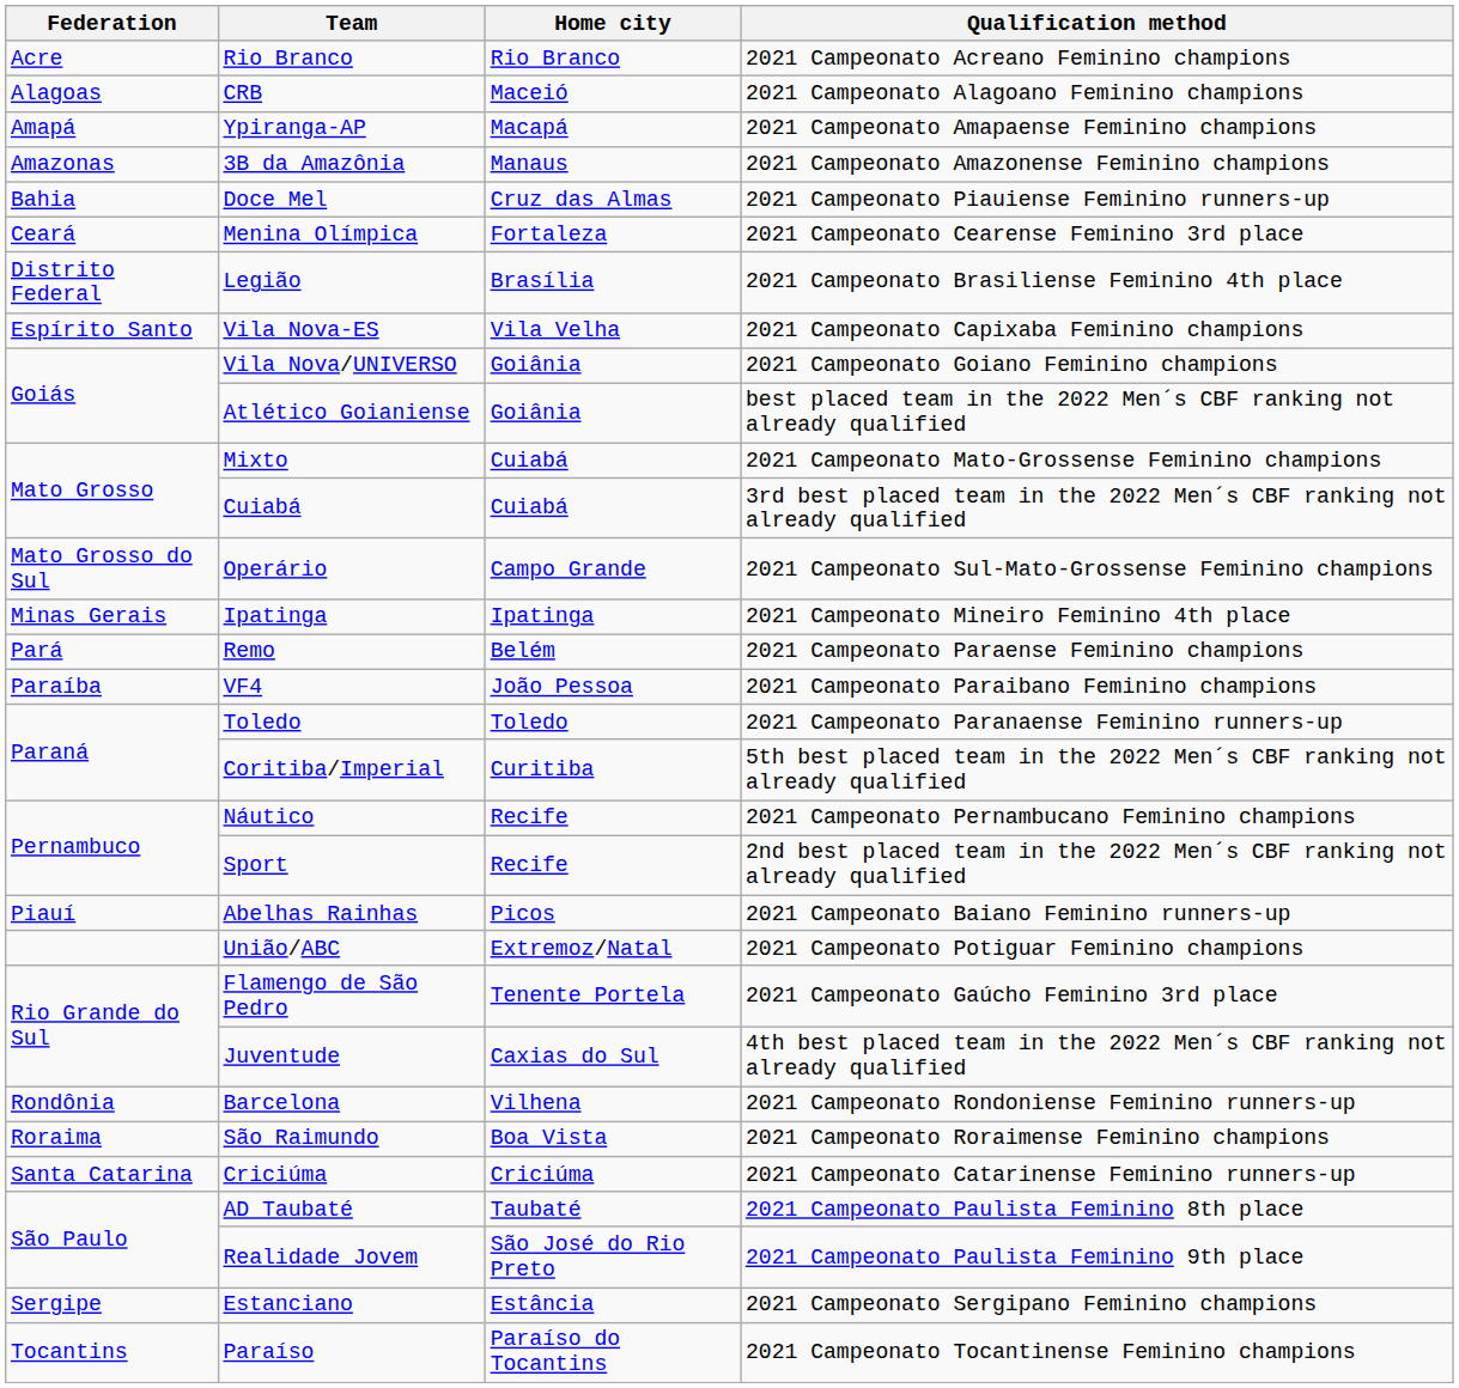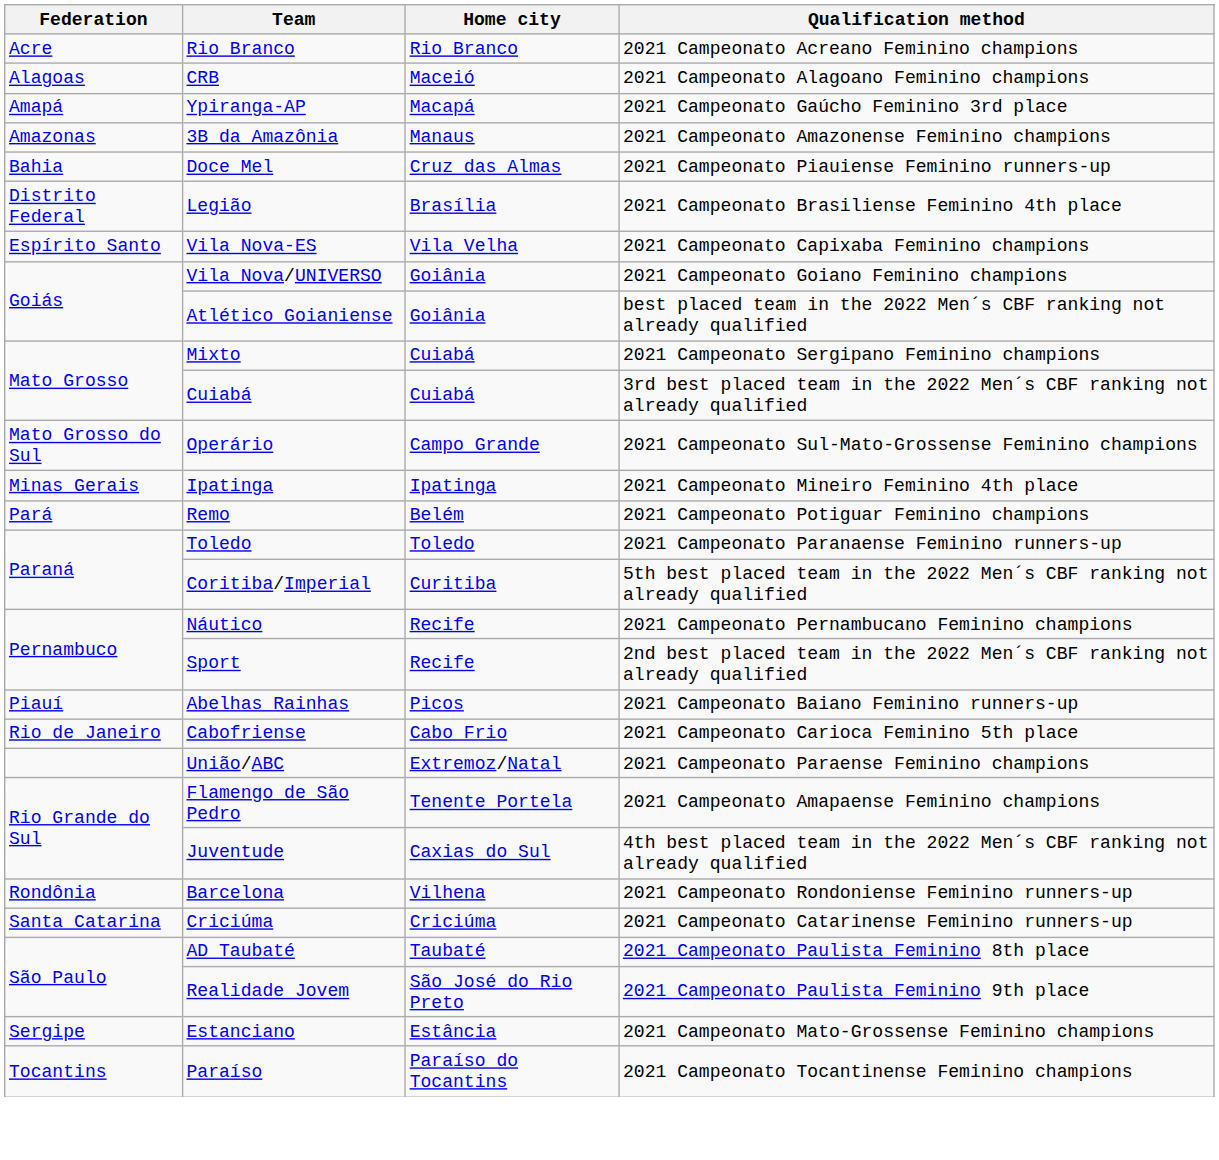 <table class="wikitable sortable">
 <tr>
 <th class="unsortable">Federation</th>
 <th>Team</th>
 <th>Home city</th>
 <th class="unsortable">Qualification method</th>
 </tr>
 <tr>
 <td> <a href='#'>Acre</a></td>
 <td><a href='#'>Rio Branco</a></td>
 <td><a href='#'>Rio Branco</a></td>
 <td>2021 Campeonato Acreano Feminino champions</td>
 </tr>
 <tr>
 <td> <a href='#'>Alagoas</a></td>
 <td><a href='#'>CRB</a></td>
 <td><a href='#'>Maceió</a></td>
 <td>2021 Campeonato Alagoano Feminino champions</td>
 </tr>
 <tr>
 <td> <a href='#'>Amapá</a></td>
 <td><a href='#'>Ypiranga-AP</a></td>
 <td><a href='#'>Macapá</a></td>
-<td>2021 Campeonato Amapaense Feminino champions</td>
+<td>2021 Campeonato Gaúcho Feminino 3rd place</td>
 </tr>
 <tr>
 <td> <a href='#'>Amazonas</a></td>
 <td><a href='#'>3B da Amazônia</a></td>
 <td><a href='#'>Manaus</a></td>
 <td>2021 Campeonato Amazonense Feminino champions</td>
 </tr>
 <tr>
 <td> <a href='#'>Bahia</a></td>
 <td><a href='#'>Doce Mel</a></td>
 <td><a href='#'>Cruz das Almas</a></td>
 <td>2021 Campeonato Piauiense Feminino runners-up</td>
-</tr>
-<tr>
-<td> <a href='#'>Ceará</a></td>
-<td><a href='#'>Menina Olímpica</a></td>
-<td><a href='#'>Fortaleza</a></td>
-<td>2021 Campeonato Cearense Feminino 3rd place</td>
 </tr>
 <tr>
 <td> <a href='#'>Distrito Federal</a></td>
 <td><a href='#'>Legião</a></td>
 <td><a href='#'>Brasília</a></td>
 <td>2021 Campeonato Brasiliense Feminino 4th place</td>
 </tr>
 <tr>
 <td> <a href='#'>Espírito Santo</a></td>
 <td><a href='#'>Vila Nova-ES</a></td>
 <td><a href='#'>Vila Velha</a></td>
 <td>2021 Campeonato Capixaba Feminino champions</td>
 </tr>
 <tr>
 <td rowspan=2> <a href='#'>Goiás</a></td>
 <td><a href='#'>Vila Nova</a>/<a href='#'>UNIVERSO</a></td>
 <td><a href='#'>Goiânia</a></td>
 <td>2021 Campeonato Goiano Feminino champions</td>
 </tr>
 <tr>
 <td><a href='#'>Atlético Goianiense</a></td>
 <td><a href='#'>Goiânia</a></td>
 <td>best placed team in the 2022 Men´s CBF ranking not already qualified</td>
 </tr>
 <tr>
 <td rowspan=2> <a href='#'>Mato Grosso</a></td>
 <td><a href='#'>Mixto</a></td>
 <td><a href='#'>Cuiabá</a></td>
-<td>2021 Campeonato Mato-Grossense Feminino champions</td>
+<td>2021 Campeonato Sergipano Feminino champions</td>
 </tr>
 <tr>
 <td><a href='#'>Cuiabá</a></td>
 <td><a href='#'>Cuiabá</a></td>
 <td>3rd best placed team in the 2022 Men´s CBF ranking not already qualified</td>
 </tr>
 <tr>
 <td> <a href='#'>Mato Grosso do Sul</a></td>
 <td><a href='#'>Operário</a></td>
 <td><a href='#'>Campo Grande</a></td>
 <td>2021 Campeonato Sul-Mato-Grossense Feminino champions</td>
 </tr>
 <tr>
 <td> <a href='#'>Minas Gerais</a></td>
 <td><a href='#'>Ipatinga</a></td>
 <td><a href='#'>Ipatinga</a></td>
 <td>2021 Campeonato Mineiro Feminino 4th place</td>
 </tr>
 <tr>
 <td> <a href='#'>Pará</a></td>
 <td><a href='#'>Remo</a></td>
 <td><a href='#'>Belém</a></td>
-<td>2021 Campeonato Paraense Feminino champions</td>
-</tr>
-<tr>
-<td> <a href='#'>Paraíba</a></td>
-<td><a href='#'>VF4</a></td>
-<td><a href='#'>João Pessoa</a></td>
-<td>2021 Campeonato Paraibano Feminino champions</td>
+<td>2021 Campeonato Potiguar Feminino champions</td>
 </tr>
 <tr>
 <td rowspan=2> <a href='#'>Paraná</a></td>
 <td><a href='#'>Toledo</a></td>
 <td><a href='#'>Toledo</a></td>
 <td>2021 Campeonato Paranaense Feminino runners-up</td>
 </tr>
 <tr>
 <td><a href='#'>Coritiba</a>/<a href='#'>Imperial</a></td>
 <td><a href='#'>Curitiba</a></td>
 <td>5th best placed team in the 2022 Men´s CBF ranking not already qualified</td>
 </tr>
 <tr>
 <td rowspan=2> <a href='#'>Pernambuco</a></td>
 <td><a href='#'>Náutico</a></td>
 <td><a href='#'>Recife</a></td>
 <td>2021 Campeonato Pernambucano Feminino champions</td>
 </tr>
 <tr>
 <td><a href='#'>Sport</a></td>
 <td><a href='#'>Recife</a></td>
 <td>2nd best placed team in the 2022 Men´s CBF ranking not already qualified</td>
 </tr>
 <tr>
 <td> <a href='#'>Piauí</a></td>
 <td><a href='#'>Abelhas Rainhas</a></td>
 <td><a href='#'>Picos</a></td>
 <td>2021 Campeonato Baiano Feminino runners-up</td>
 </tr>
 <tr>
+<td> <a href='#'>Rio de Janeiro</a></td>
+<td><a href='#'>Cabofriense</a></td>
+<td><a href='#'>Cabo Frio</a></td>
+<td>2021 Campeonato Carioca Feminino 5th place</td>
+</tr>
+<tr>
 <td></td>
 <td><a href='#'>União</a>/<a href='#'>ABC</a></td>
 <td><a href='#'>Extremoz</a>/<a href='#'>Natal</a></td>
-<td>2021 Campeonato Potiguar Feminino champions</td>
+<td>2021 Campeonato Paraense Feminino champions</td>
 </tr>
 <tr>
 <td rowspan=2> <a href='#'>Rio Grande do Sul</a></td>
 <td><a href='#'>Flamengo de São Pedro</a></td>
 <td><a href='#'>Tenente Portela</a></td>
-<td>2021 Campeonato Gaúcho Feminino 3rd place</td>
+<td>2021 Campeonato Amapaense Feminino champions</td>
 </tr>
 <tr>
 <td><a href='#'>Juventude</a></td>
 <td><a href='#'>Caxias do Sul</a></td>
 <td>4th best placed team in the 2022 Men´s CBF ranking not already qualified</td>
 </tr>
 <tr>
 <td> <a href='#'>Rondônia</a></td>
 <td><a href='#'>Barcelona</a></td>
 <td><a href='#'>Vilhena</a></td>
 <td>2021 Campeonato Rondoniense Feminino runners-up</td>
-</tr>
-<tr>
-<td> <a href='#'>Roraima</a></td>
-<td><a href='#'>São Raimundo</a></td>
-<td><a href='#'>Boa Vista</a></td>
-<td>2021 Campeonato Roraimense Feminino champions</td>
 </tr>
 <tr>
 <td> <a href='#'>Santa Catarina</a></td>
 <td><a href='#'>Criciúma</a></td>
 <td><a href='#'>Criciúma</a></td>
 <td>2021 Campeonato Catarinense Feminino runners-up</td>
 </tr>
 <tr>
 <td rowspan=2> <a href='#'>São Paulo</a></td>
 <td><a href='#'>AD Taubaté</a></td>
 <td><a href='#'>Taubaté</a></td>
 <td><a href='#'>2021 Campeonato Paulista Feminino</a> 8th place</td>
 </tr>
 <tr>
 <td><a href='#'>Realidade Jovem</a></td>
 <td><a href='#'>São José do Rio Preto</a></td>
 <td><a href='#'>2021 Campeonato Paulista Feminino</a> 9th place</td>
 </tr>
 <tr>
 <td> <a href='#'>Sergipe</a></td>
 <td><a href='#'>Estanciano</a></td>
 <td><a href='#'>Estância</a></td>
-<td>2021 Campeonato Sergipano Feminino champions</td>
+<td>2021 Campeonato Mato-Grossense Feminino champions</td>
 </tr>
 <tr>
 <td> <a href='#'>Tocantins</a></td>
 <td><a href='#'>Paraíso</a></td>
 <td><a href='#'>Paraíso do Tocantins</a></td>
 <td>2021 Campeonato Tocantinense Feminino champions</td>
 </tr>
 </table>
